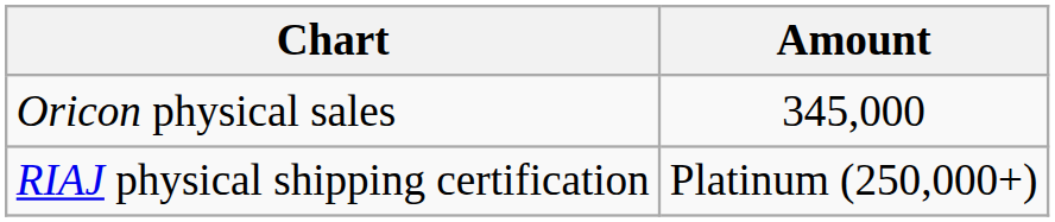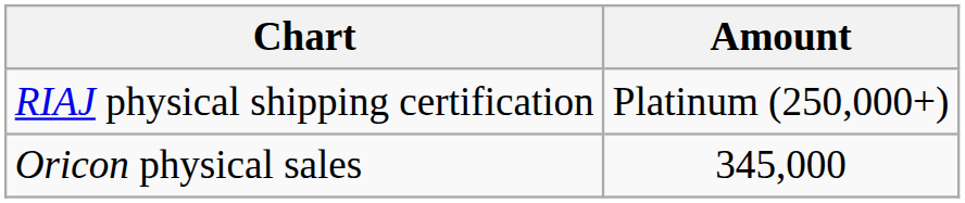 <table class="wikitable">
 <tr>
 <th>Chart</th>
 <th>Amount</th>
 </tr>
 <tr>
+<td><em><a href='#'>RIAJ</a></em> physical shipping certification</td>
+<td align="center">Platinum (250,000+)</td>
+</tr>
+<tr>
 <td><em>Oricon</em> physical sales</td>
 <td align="center">345,000</td>
 </tr>
-<tr>
-<td><em><a href='#'>RIAJ</a></em> physical shipping certification</td>
-<td align="center">Platinum (250,000+)</td>
-</tr>
 </table>
